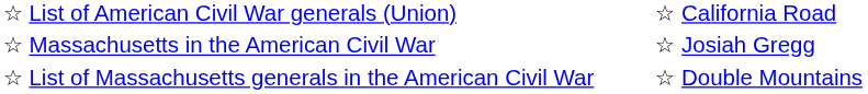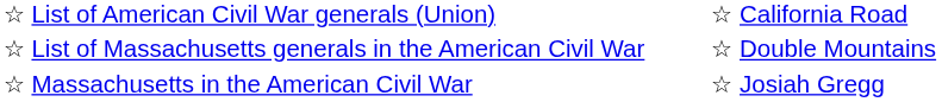 <table style="width: 50%; border: none; text-align: left;">
 <tr>
 <td>☆ <a href='#'>List of American Civil War generals (Union)</a></td>
 <td>☆ <a href='#'>California Road</a></td>
 </tr>
 <tr>
+<td>☆ <a href='#'>List of Massachusetts generals in the American Civil War</a></td>
+<td>☆ <a href='#'>Double Mountains</a></td>
+</tr>
+<tr>
 <td>☆ <a href='#'>Massachusetts in the American Civil War</a></td>
 <td>☆ <a href='#'>Josiah Gregg</a></td>
 </tr>
-<tr>
-<td>☆ <a href='#'>List of Massachusetts generals in the American Civil War</a></td>
-<td>☆ <a href='#'>Double Mountains</a></td>
-</tr>
 </table>
